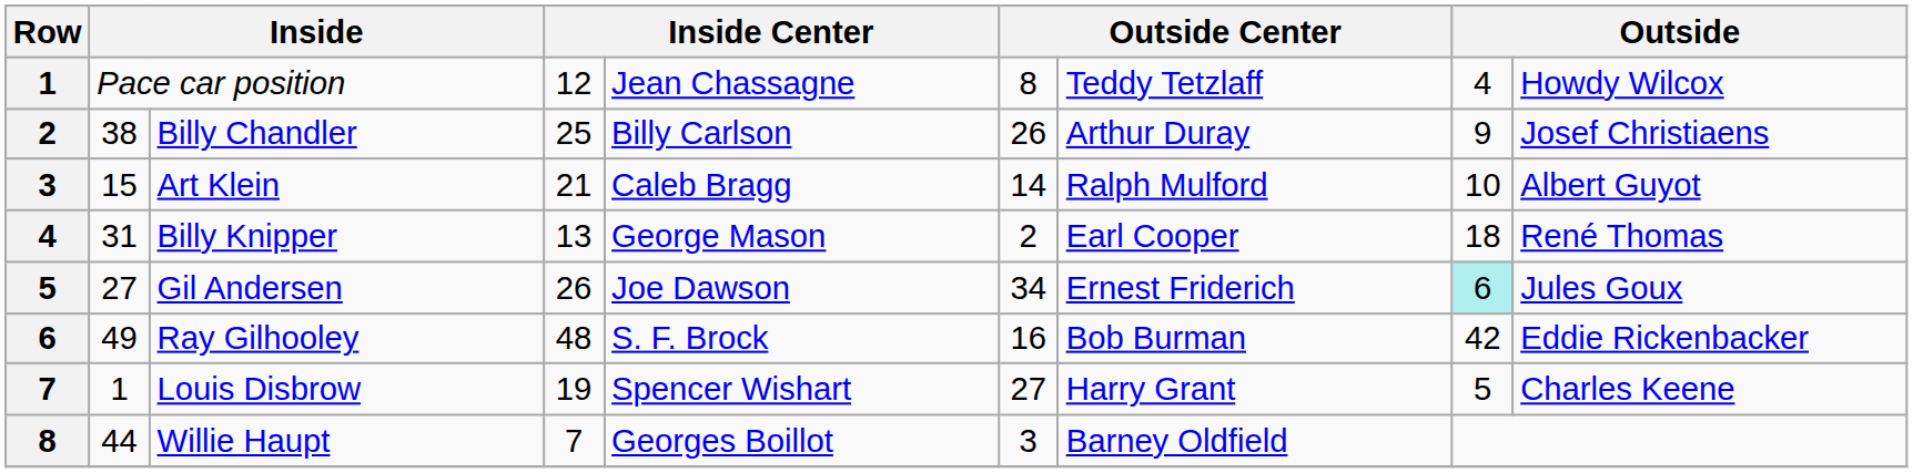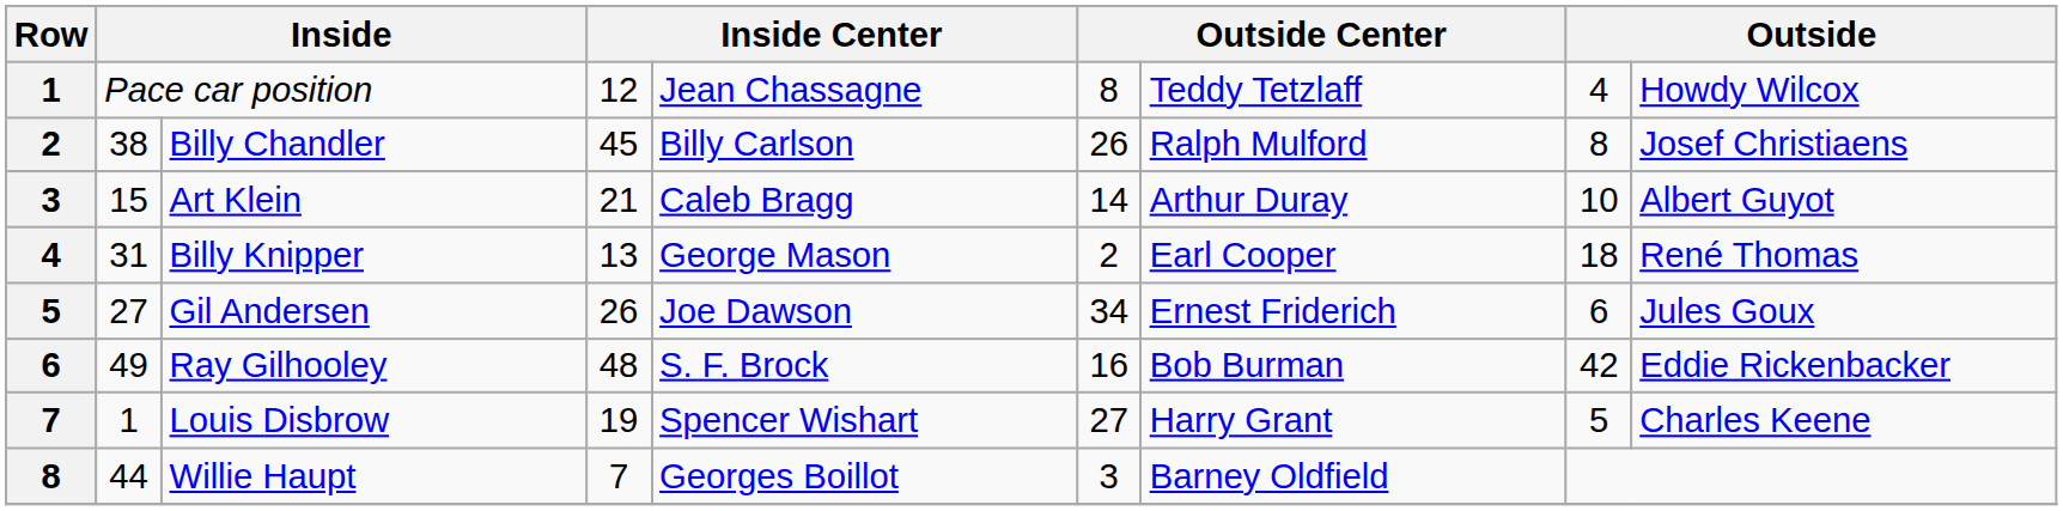 <table class="wikitable" style="font-size: 90%;">
 <tr>
 <th>Row</th>
 <th colspan=2 width="195">Inside</th>
 <th colspan=2 width="195">Inside Center</th>
 <th colspan=2 width="195">Outside Center</th>
 <th colspan=2 width="195">Outside</th>
 </tr>
 <tr>
 <th>1</th>
 <td colspan="2"><em>Pace car position</em></td>
 <td align="center" width="20">12</td>
 <td> <a href='#'>Jean Chassagne</a> </td>
 <td align="center" width="20">8</td>
 <td> <a href='#'>Teddy Tetzlaff</a></td>
 <td align="center" width="20">4</td>
 <td> <a href='#'>Howdy Wilcox</a></td>
 </tr>
 <tr>
 <th>2</th>
 <td align="center" width="20">38</td>
 <td> <a href='#'>Billy Chandler</a> </td>
-<td align="center" width="20">25</td>
+<td align="center" width="20">45</td>
 <td> <a href='#'>Billy Carlson</a> </td>
 <td align="center" width="20">26</td>
-<td> <a href='#'>Arthur Duray</a> </td>
-<td align="center" width="20">9</td>
+<td> <a href='#'>Ralph Mulford</a></td>
+<td align="center" width="20">8</td>
 <td> <a href='#'>Josef Christiaens</a> </td>
 </tr>
 <tr>
 <th>3</th>
 <td align="center" width="20">15</td>
 <td> <a href='#'>Art Klein</a> </td>
 <td align="center" width="20">21</td>
 <td> <a href='#'>Caleb Bragg</a></td>
 <td align="center" width="20">14</td>
-<td> <a href='#'>Ralph Mulford</a></td>
+<td> <a href='#'>Arthur Duray</a> </td>
 <td align="center" width="20">10</td>
 <td> <a href='#'>Albert Guyot</a></td>
 </tr>
 <tr>
 <th>4</th>
 <td align="center" width="20">31</td>
 <td> <a href='#'>Billy Knipper</a></td>
 <td align="center" width="20">13</td>
 <td> <a href='#'>George Mason</a> </td>
 <td align="center" width="20">2</td>
 <td> <a href='#'>Earl Cooper</a> </td>
 <td align="center" width="20">18</td>
 <td> <a href='#'>René Thomas</a> </td>
 </tr>
 <tr>
 <th>5</th>
 <td align="center" width="20">27</td>
 <td> <a href='#'>Gil Andersen</a></td>
 <td align="center" width="20">26</td>
 <td> <a href='#'>Joe Dawson</a> </td>
 <td align="center" width="20">34</td>
 <td> <a href='#'>Ernest Friderich</a> </td>
-<td align="center" width="20" style="background: paleturquoise;">6</td>
+<td align="center" width="20">6</td>
 <td> <a href='#'>Jules Goux</a> </td>
 </tr>
 <tr>
 <th>6</th>
 <td align="center" width="20">49</td>
 <td> <a href='#'>Ray Gilhooley</a> </td>
 <td align="center" width="20">48</td>
 <td> <a href='#'>S. F. Brock</a> </td>
 <td align="center" width="20">16</td>
 <td> <a href='#'>Bob Burman</a></td>
 <td align="center" width="20">42</td>
 <td> <a href='#'>Eddie Rickenbacker</a></td>
 </tr>
 <tr>
 <th>7</th>
 <td align="center" width="20">1</td>
 <td> <a href='#'>Louis Disbrow</a></td>
 <td align="center" width="20">19</td>
 <td> <a href='#'>Spencer Wishart</a></td>
 <td align="center" width="20">27</td>
 <td> <a href='#'>Harry Grant</a></td>
 <td align="center" width="20">5</td>
 <td> <a href='#'>Charles Keene</a> </td>
 </tr>
 <tr>
 <th>8</th>
 <td align="center" width="20">44</td>
 <td> <a href='#'>Willie Haupt</a></td>
 <td align="center" width="20">7</td>
 <td> <a href='#'>Georges Boillot</a> </td>
 <td align="center" width="20">3</td>
 <td> <a href='#'>Barney Oldfield</a></td>
 <td colspan="2"></td>
 </tr>
 <tr>
 </tr>
 </table>
